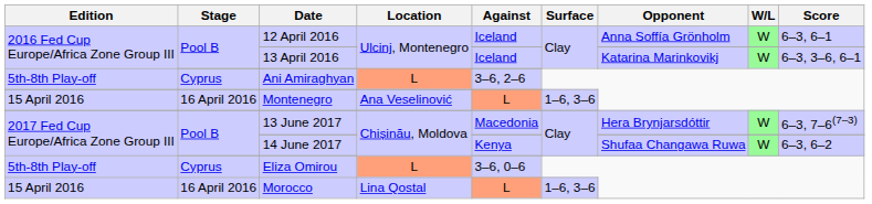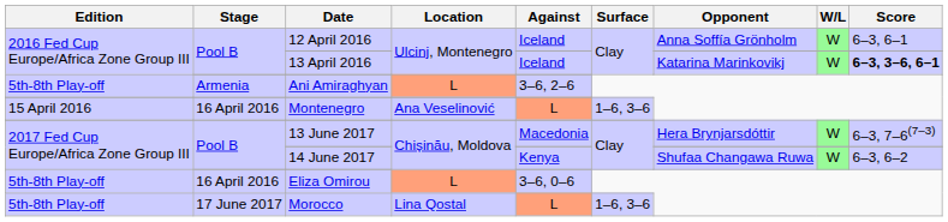 <table class=wikitable style=font-size:97%>
 <tr>
 <th>Edition</th>
 <th>Stage</th>
 <th>Date</th>
 <th>Location</th>
 <th>Against</th>
 <th>Surface</th>
 <th>Opponent</th>
 <th>W/L</th>
 <th>Score</th>
 </tr>
 <tr style="background:#CCCCFF;">
 <td rowspan=4><a href='#'>2016 Fed Cup</a> <br> Europe/Africa Zone Group III</td>
 <td rowspan=3><a href='#'>Pool B</a></td>
 <td>12 April 2016</td>
 <td rowspan=4><a href='#'>Ulcinj</a>, Montenegro</td>
 <td> <a href='#'>Iceland</a></td>
 <td rowspan=4>Clay</td>
 <td><a href='#'>Anna Soffía Grönholm</a></td>
 <td style="text-align:center; background:#98fb98;">W</td>
 <td>6–3, 6–1</td>
 </tr>
 <tr>
 </tr>
 <tr style="background:#CCCCFF;">
 <td>13 April 2016</td>
 <td> <a href='#'>Iceland</a></td>
 <td><a href='#'>Katarina Marinkovikj</a></td>
 <td style="text-align:center; background:#98fb98;">W</td>
-<td>6–3, 3–6, 6–1</td>
+<td><strong>6–3, 3–6, 6–1</strong></td>
 </tr>
 <tr>
 </tr>
 <tr style="background:#CCCCFF;">
 <td><a href='#'>5th-8th Play-off</a></td>
-<td> <a href='#'>Cyprus</a></td>
+<td> <a href='#'>Armenia</a></td>
 <td><a href='#'>Ani Amiraghyan</a></td>
 <td style="text-align:center; background:#ffa07a;">L</td>
 <td>3–6, 2–6</td>
 </tr>
 <tr>
 </tr>
 <tr style="background:#CCCCFF;">
 <td>15 April 2016</td>
 <td>16 April 2016</td>
 <td> <a href='#'>Montenegro</a></td>
 <td><a href='#'>Ana Veselinović</a></td>
 <td style="text-align:center; background:#ffa07a;">L</td>
 <td>1–6, 3–6</td>
 </tr>
 <tr>
 </tr>
 <tr style="background:#CCCCFF;">
 <td rowspan=4><a href='#'>2017 Fed Cup</a> <br> Europe/Africa Zone Group III</td>
 <td rowspan=3><a href='#'>Pool B</a></td>
 <td>13 June 2017</td>
 <td rowspan=4><a href='#'>Chișinău</a>, Moldova</td>
 <td> <a href='#'>Macedonia</a></td>
 <td rowspan=4>Clay</td>
 <td><a href='#'>Hera Brynjarsdóttir</a></td>
 <td style="text-align:center; background:#98fb98;">W</td>
 <td>6–3, 7–6<sup>(7–3)</sup></td>
 </tr>
 <tr>
 </tr>
 <tr style="background:#CCCCFF;">
 <td>14 June 2017</td>
 <td> <a href='#'>Kenya</a></td>
 <td><a href='#'>Shufaa Changawa Ruwa</a></td>
 <td style="text-align:center; background:#98fb98;">W</td>
 <td>6–3, 6–2</td>
 </tr>
 <tr>
 </tr>
 <tr style="background:#CCCCFF;">
 <td><a href='#'>5th-8th Play-off</a></td>
-<td> <a href='#'>Cyprus</a></td>
+<td>16 April 2016</td>
 <td><a href='#'>Eliza Omirou</a></td>
 <td style="text-align:center; background:#ffa07a;">L</td>
 <td>3–6, 0–6</td>
 </tr>
 <tr style="background:#CCCCFF;">
-<td>15 April 2016</td>
-<td>16 April 2016</td>
+<td><a href='#'>5th-8th Play-off</a></td>
+<td>17 June 2017</td>
 <td> <a href='#'>Morocco</a></td>
 <td><a href='#'>Lina Qostal</a></td>
 <td style="text-align:center; background:#ffa07a;">L</td>
 <td>1–6, 3–6</td>
 </tr>
 </table>
